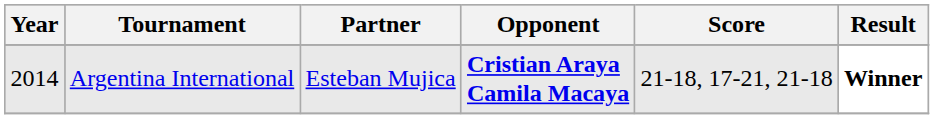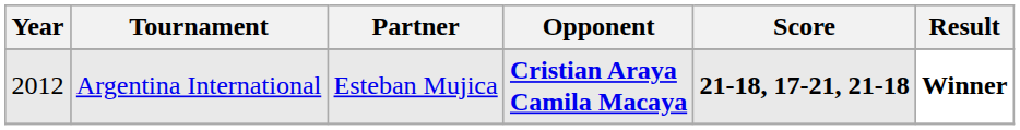 <table class="sortable wikitable" style="font-size: 90%;">
 <tr>
 <th>Year</th>
 <th>Tournament</th>
 <th>Partner</th>
 <th>Opponent</th>
 <th>Score</th>
 <th>Result</th>
 </tr>
 <tr>
 </tr>
 <tr style="background:#E9E9E9">
-<td align="center">2014</td>
+<td align="center">2012</td>
 <td align="left"><a href='#'>Argentina International</a></td>
 <td align="left"> <a href='#'>Esteban Mujica</a></td>
 <td align="left"><strong> <a href='#'>Cristian Araya</a><br> <a href='#'>Camila Macaya</a></strong></td>
-<td align="left">21-18, 17-21, 21-18</td>
+<td align="left"><strong>21-18, 17-21, 21-18</strong></td>
 <td style="text-align:left; background:white"> <strong>Winner</strong></td>
 </tr>
 <tr>
 </tr>
 </table>
